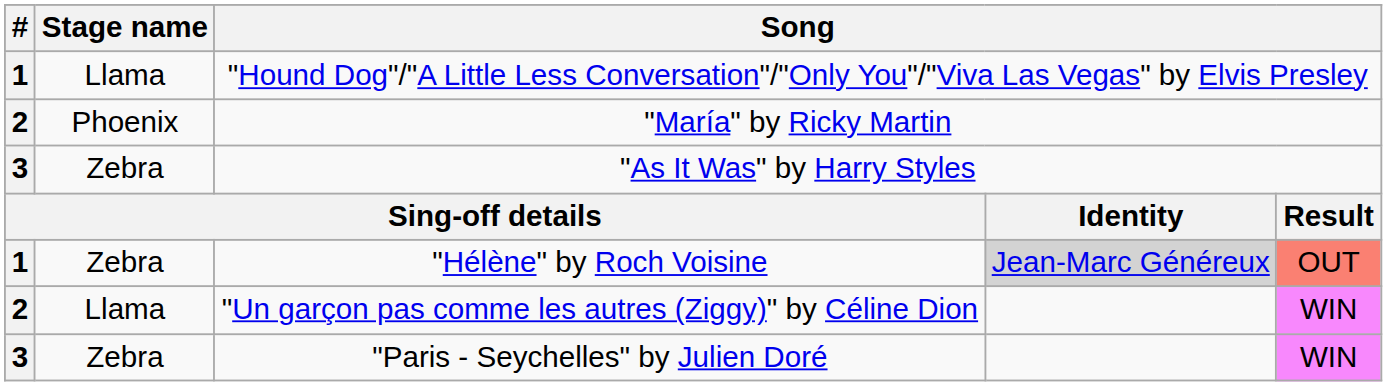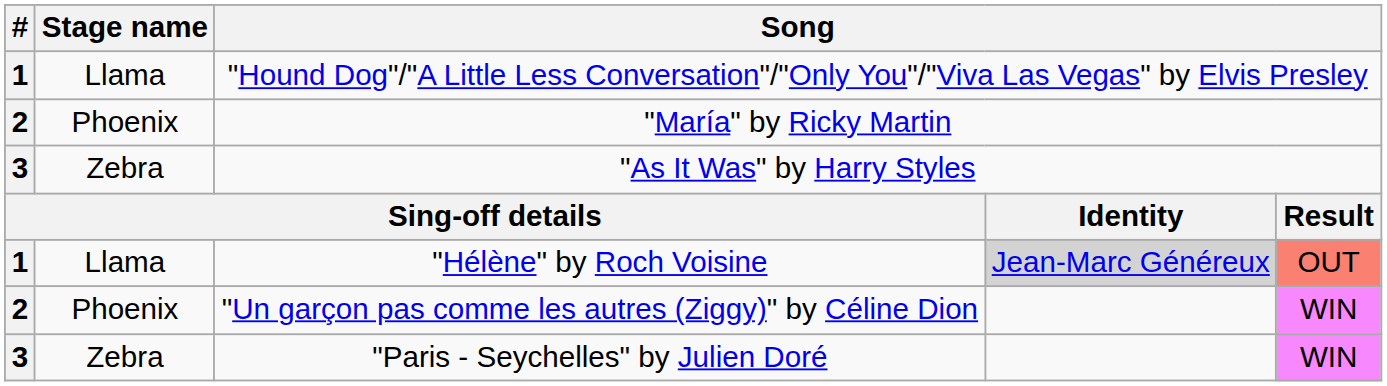 <table class="wikitable plainrowheaders" style="text-align: center;">
 <tr>
 <th>#</th>
 <th>Stage name</th>
 <th colspan="3">Song</th>
 </tr>
 <tr>
 <th>1</th>
 <td>Llama</td>
 <td colspan="3">"<a href='#'>Hound Dog</a>"/"<a href='#'>A Little Less Conversation</a>"/"<a href='#'>Only You</a>"/"<a href='#'>Viva Las Vegas</a>" by <a href='#'>Elvis Presley</a></td>
 </tr>
 <tr>
 <th>2</th>
 <td>Phoenix</td>
 <td colspan="3">"<a href='#'>María</a>" by <a href='#'>Ricky Martin</a></td>
 </tr>
 <tr>
 <th>3</th>
 <td>Zebra</td>
 <td colspan="3">"<a href='#'>As It Was</a>" by <a href='#'>Harry Styles</a></td>
 </tr>
 <tr>
 <th colspan="3">Sing-off details</th>
 <th>Identity</th>
 <th>Result</th>
 </tr>
 <tr>
 <th>1</th>
-<td>Zebra</td>
+<td>Llama</td>
 <td>"<a href='#'>Hélène</a>" by <a href='#'>Roch Voisine</a></td>
 <td style="background: lightgrey;"><a href='#'>Jean-Marc Généreux</a></td>
 <td bgcolor=salmon>OUT</td>
 </tr>
 <tr>
 <th>2</th>
-<td>Llama</td>
+<td>Phoenix</td>
 <td>"<a href='#'>Un garçon pas comme les autres (Ziggy)</a>" by <a href='#'>Céline Dion</a></td>
 <td></td>
 <td bgcolor="#F888FD">WIN</td>
 </tr>
 <tr>
 <th>3</th>
 <td>Zebra</td>
 <td>"Paris - Seychelles" by <a href='#'>Julien Doré</a></td>
 <td></td>
 <td bgcolor="#F888FD">WIN</td>
 </tr>
 </table>
